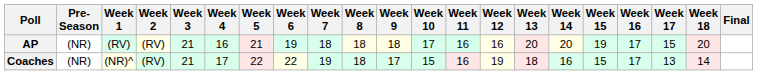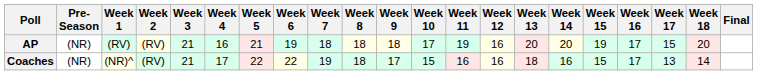 <table class="wikitable" style="white-space:nowrap;font-size:90%">
 <tr>
 <th>Poll</th>
 <th>Pre-<br>Season</th>
 <th>Week<br>1</th>
 <th>Week<br>2</th>
 <th>Week<br>3</th>
 <th>Week<br>4</th>
 <th>Week<br>5</th>
 <th>Week<br>6</th>
 <th>Week<br>7</th>
 <th>Week<br>8</th>
 <th>Week<br>9</th>
 <th>Week<br>10</th>
 <th>Week<br>11</th>
 <th>Week<br>12</th>
 <th>Week<br>13</th>
 <th>Week<br>14</th>
 <th>Week<br>15</th>
 <th>Week<br>16</th>
 <th>Week<br>17</th>
 <th>Week<br>18</th>
 <th>Final</th>
 </tr>
 <tr style="text-align:center;">
 <th>AP</th>
 <td style="background:#FFF;">(NR)</td>
 <td style="background:#D8FFEB;">(RV)</td>
 <td style="background:#FFFFE6;">(RV)</td>
 <td style="background:#D8FFEB;">21</td>
 <td style="background:#D8FFEB;">16</td>
 <td style="background:#FFE6E6;">21</td>
 <td style="background:#D8FFEB;">19</td>
 <td style="background:#D8FFEB;">18</td>
 <td style="background:#FFFFE6;">18</td>
 <td style="background:#FFFFE6;">18</td>
 <td style="background:#D8FFEB;">17</td>
-<td style="background:#D8FFEB;">16</td>
+<td style="background:#D8FFEB;">19</td>
 <td style="background:#FFFFE6;">16</td>
 <td style="background:#FFE6E6;">20</td>
 <td style="background:#FFFFE6;">20</td>
 <td style="background:#D8FFEB;">19</td>
 <td style="background:#D8FFEB;">17</td>
 <td style="background:#D8FFEB;">15</td>
 <td style="background:#FFE6E6;">20</td>
 <td style="background:#FFF;"></td>
 </tr>
 <tr style="text-align:center;">
 <th>Coaches</th>
 <td style="background:#FFF;">(NR)</td>
 <td style="background:#FFFFE6;">(NR)^</td>
 <td style="background:#D8FFEB;">(RV)</td>
 <td style="background:#D8FFEB;">21</td>
 <td style="background:#D8FFEB;">17</td>
 <td style="background:#FFE6E6;">22</td>
 <td style="background:#FFFFE6;">22</td>
 <td style="background:#D8FFEB;">19</td>
 <td style="background:#D8FFEB;">18</td>
 <td style="background:#D8FFEB;">17</td>
 <td style="background:#D8FFEB;">15</td>
 <td style="background:#FFE6E6;">16</td>
-<td style="background:#FFFFE6;">19</td>
+<td style="background:#FFFFE6;">16</td>
 <td style="background:#FFE6E6;">18</td>
 <td style="background:#D8FFEB;">16</td>
 <td style="background:#D8FFEB;">15</td>
 <td style="background:#D8FFEB;">17</td>
 <td style="background:#D8FFEB;">13</td>
 <td style="background:#FFE6E6;">14</td>
 <td style="background:#FFF;"></td>
 </tr>
 </table>
